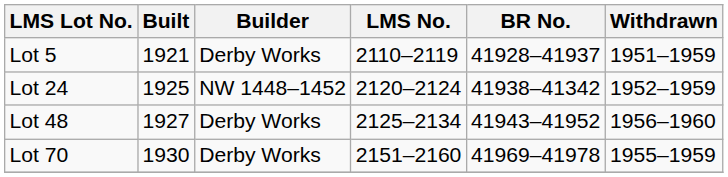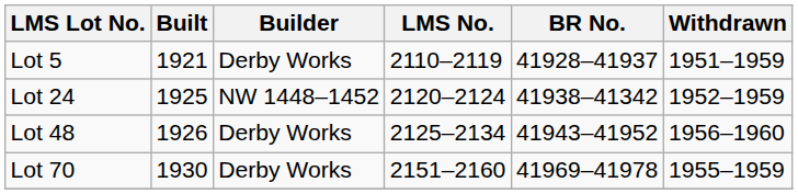 <table class="wikitable sortable">
 <tr>
 <th>LMS Lot No.</th>
 <th>Built</th>
 <th>Builder</th>
 <th>LMS No.</th>
 <th>BR No.</th>
 <th>Withdrawn</th>
 </tr>
 <tr>
 <td>Lot  5</td>
 <td>1921</td>
 <td>Derby Works</td>
 <td>2110–2119</td>
 <td>41928–41937</td>
 <td>1951–1959</td>
 </tr>
 <tr>
 <td>Lot 24</td>
 <td>1925</td>
 <td>NW 1448–1452</td>
 <td>2120–2124</td>
 <td>41938–41342</td>
 <td>1952–1959</td>
 </tr>
 <tr>
 <td>Lot 48</td>
-<td>1927</td>
+<td>1926</td>
 <td>Derby Works</td>
 <td>2125–2134</td>
 <td>41943–41952</td>
 <td>1956–1960</td>
 </tr>
 <tr>
 <td>Lot 70</td>
 <td>1930</td>
 <td>Derby Works</td>
 <td>2151–2160</td>
 <td>41969–41978</td>
 <td>1955–1959</td>
 </tr>
 <tr>
 </tr>
 </table>
